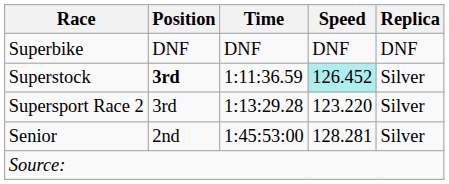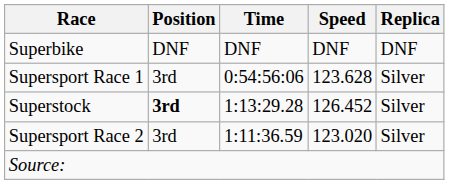 <table class="wikitable">
 <tr>
 <th>Race</th>
 <th>Position</th>
 <th>Time</th>
 <th>Speed</th>
 <th>Replica</th>
 </tr>
 <tr>
 <td>Superbike</td>
 <td>DNF</td>
 <td>DNF</td>
 <td>DNF</td>
 <td>DNF</td>
 </tr>
 <tr>
+<td>Supersport Race 1</td>
+<td>3rd</td>
+<td>0:54:56:06</td>
+<td>123.628</td>
+<td>Silver</td>
+</tr>
+<tr>
 <td>Superstock</td>
 <td><strong>3rd</strong></td>
-<td>1:11:36.59</td>
-<td style="background: paleturquoise;">126.452</td>
+<td>1:13:29.28</td>
+<td>126.452</td>
 <td>Silver</td>
 </tr>
 <tr>
 <td>Supersport Race 2</td>
 <td>3rd</td>
-<td>1:13:29.28</td>
-<td>123.220</td>
-<td>Silver</td>
-</tr>
-<tr>
-<td>Senior</td>
-<td>2nd</td>
-<td>1:45:53:00</td>
-<td>128.281</td>
+<td>1:11:36.59</td>
+<td>123.020</td>
 <td>Silver</td>
 </tr>
 <tr>
 <td colspan="5"><em>Source:</em></td>
 </tr>
 </table>
